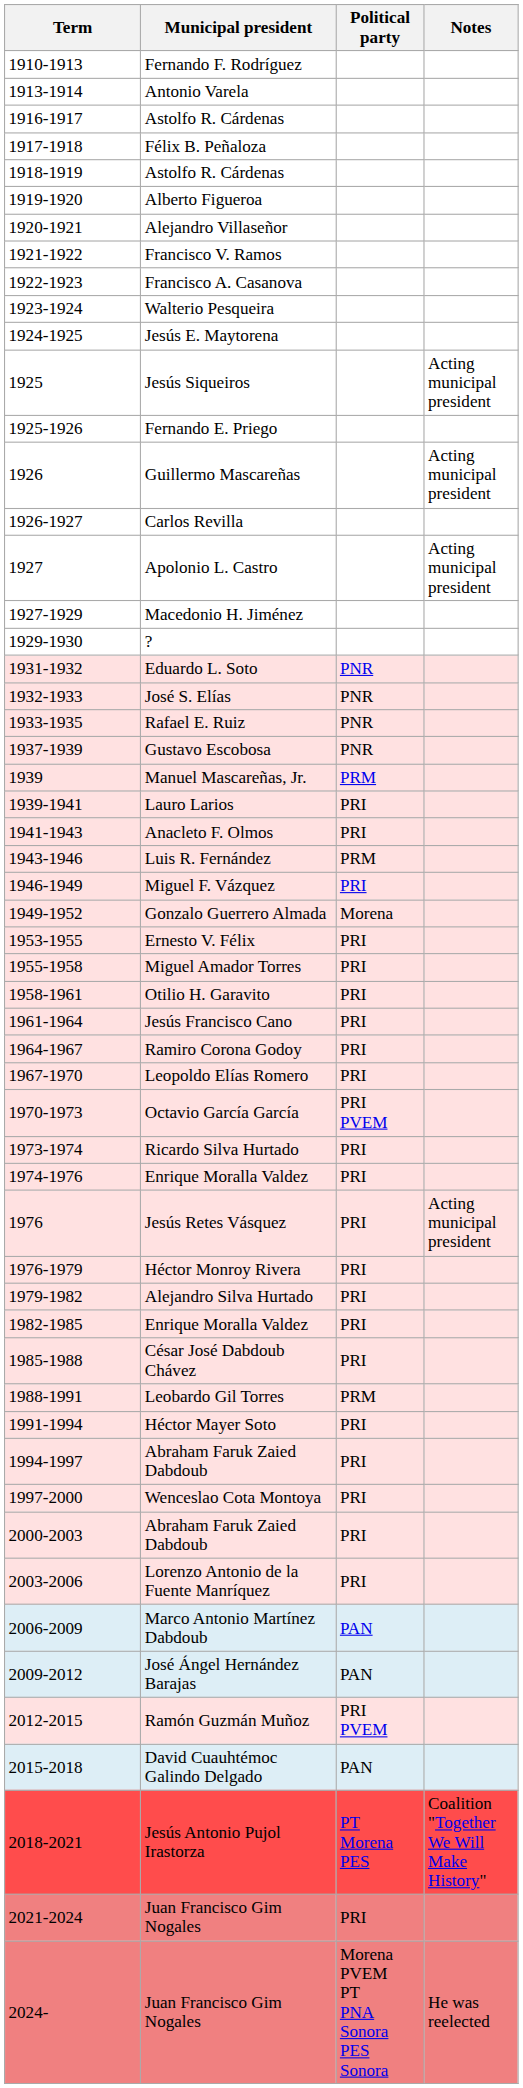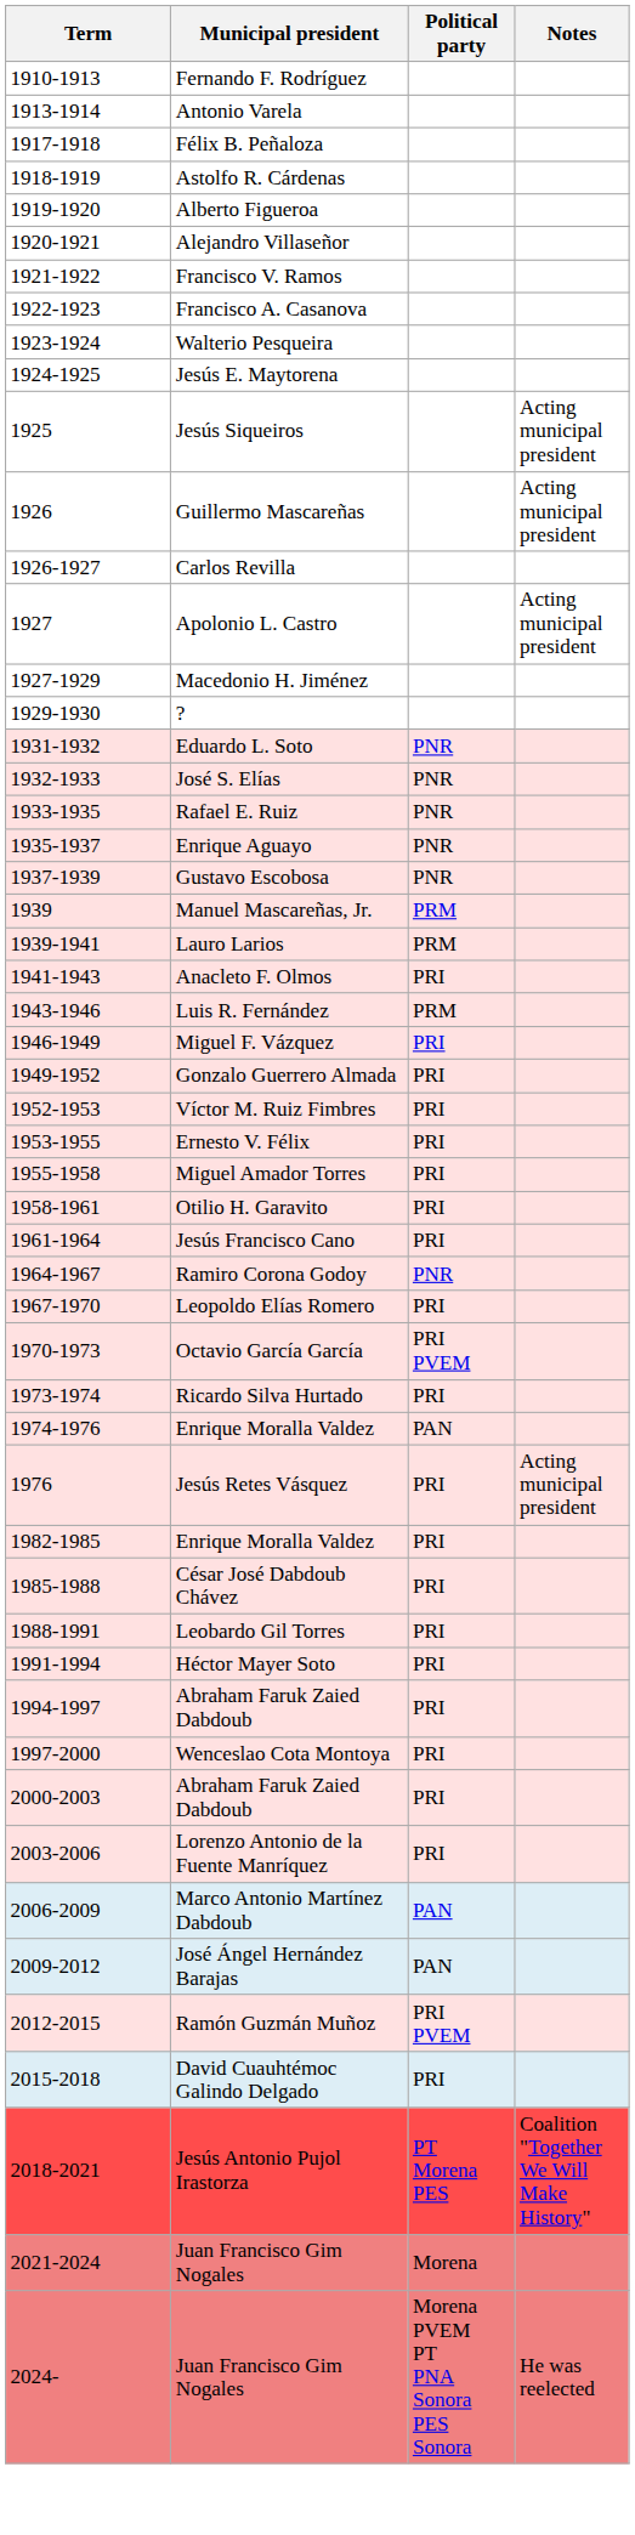 <table class=wikitable>
 <tr>
 <th width=120px>Term</th>
 <th width=175px>Municipal president</th>
 <th width=75px>Political party</th>
 <th width=80px>Notes</th>
 </tr>
 <tr style="background:#ffffff">
 <td>1910-1913</td>
 <td>Fernando F. Rodríguez</td>
 <td></td>
 <td></td>
 </tr>
 <tr style="background:#ffffff">
 <td>1913-1914</td>
 <td>Antonio Varela</td>
-<td></td>
-<td></td>
-</tr>
-<tr style="background:#ffffff">
-<td>1916-1917</td>
-<td>Astolfo R. Cárdenas</td>
 <td></td>
 <td></td>
 </tr>
 <tr style="background:#ffffff">
 <td>1917-1918</td>
 <td>Félix B. Peñaloza</td>
 <td></td>
 <td></td>
 </tr>
 <tr style="background:#ffffff">
 <td>1918-1919</td>
 <td>Astolfo R. Cárdenas</td>
 <td></td>
 <td></td>
 </tr>
 <tr style="background:#ffffff">
 <td>1919-1920</td>
 <td>Alberto Figueroa</td>
 <td></td>
 <td></td>
 </tr>
 <tr style="background:#ffffff">
 <td>1920-1921</td>
 <td>Alejandro Villaseñor</td>
 <td></td>
 <td></td>
 </tr>
 <tr style="background:#ffffff">
 <td>1921-1922</td>
 <td>Francisco V. Ramos</td>
 <td></td>
 <td></td>
 </tr>
 <tr style="background:#ffffff">
 <td>1922-1923</td>
 <td>Francisco A. Casanova</td>
 <td></td>
 <td></td>
 </tr>
 <tr style="background:#ffffff">
 <td>1923-1924</td>
 <td>Walterio Pesqueira</td>
 <td></td>
 <td></td>
 </tr>
 <tr style="background:#ffffff">
 <td>1924-1925</td>
 <td>Jesús E. Maytorena</td>
 <td></td>
 <td></td>
 </tr>
 <tr style="background:#ffffff">
 <td>1925</td>
 <td>Jesús Siqueiros</td>
 <td></td>
 <td>Acting municipal president</td>
 </tr>
 <tr style="background:#ffffff">
-<td>1925-1926</td>
-<td>Fernando E. Priego</td>
-<td></td>
-<td></td>
-</tr>
-<tr style="background:#ffffff">
 <td>1926</td>
 <td>Guillermo Mascareñas</td>
 <td></td>
 <td>Acting municipal president</td>
 </tr>
 <tr style="background:#ffffff">
 <td>1926-1927</td>
 <td>Carlos Revilla</td>
 <td></td>
 <td></td>
 </tr>
 <tr style="background:#ffffff">
 <td>1927</td>
 <td>Apolonio L. Castro</td>
 <td></td>
 <td>Acting municipal president</td>
 </tr>
 <tr style="background:#ffffff">
 <td>1927-1929</td>
 <td>Macedonio H. Jiménez</td>
 <td></td>
 <td></td>
 </tr>
 <tr style="background:#ffffff">
 <td>1929-1930</td>
 <td>?</td>
 <td></td>
 <td></td>
 </tr>
 <tr style="background:#ffe1e1">
 <td>1931-1932</td>
 <td>Eduardo L. Soto</td>
 <td><a href='#'>PNR</a> </td>
 <td></td>
 </tr>
 <tr style="background:#ffe1e1">
 <td>1932-1933</td>
 <td>José S. Elías</td>
 <td Partido Nacional Revolucionario>PNR </td>
 <td></td>
 </tr>
 <tr style="background:#ffe1e1">
 <td>1933-1935</td>
 <td>Rafael E. Ruiz</td>
 <td Partido Nacional Revolucionario>PNR </td>
 <td></td>
 </tr>
 <tr style="background:#ffe1e1">
+<td>1935-1937</td>
+<td>Enrique Aguayo</td>
+<td Partido Nacional Revolucionario>PNR </td>
+<td></td>
+</tr>
+<tr style="background:#ffe1e1">
 <td>1937-1939</td>
 <td>Gustavo Escobosa</td>
 <td Partido Nacional Revolucionario>PNR </td>
 <td></td>
 </tr>
 <tr style="background:#ffe1e1">
 <td>1939</td>
 <td>Manuel Mascareñas, Jr.</td>
 <td><a href='#'>PRM</a> </td>
 <td></td>
 </tr>
 <tr style="background:#ffe1e1">
 <td>1939-1941</td>
 <td>Lauro Larios</td>
-<td Institutional Revolutionary Party>PRI </td>
+<td Partido de la Revolución Mexicana>PRM </td>
 <td></td>
 </tr>
 <tr style="background:#ffe1e1">
 <td>1941-1943</td>
 <td>Anacleto F. Olmos</td>
 <td Institutional Revolutionary Party>PRI </td>
 <td></td>
 </tr>
 <tr style="background:#ffe1e1">
 <td>1943-1946</td>
 <td>Luis R. Fernández</td>
 <td Partido de la Revolución Mexicana>PRM </td>
 <td></td>
 </tr>
 <tr style="background:#ffe1e1">
 <td>1946-1949</td>
 <td>Miguel F. Vázquez</td>
 <td><a href='#'>PRI</a> </td>
 <td></td>
 </tr>
 <tr style="background:#ffe1e1">
 <td>1949-1952</td>
 <td>Gonzalo Guerrero Almada</td>
-<td National Regeneration Movement>Morena </td>
+<td Institutional Revolutionary Party>PRI </td>
+<td></td>
+</tr>
+<tr style="background:#ffe1e1">
+<td>1952-1953</td>
+<td>Víctor M. Ruiz Fimbres</td>
+<td Institutional Revolutionary Party>PRI </td>
 <td></td>
 </tr>
 <tr style="background:#ffe1e1">
 <td>1953-1955</td>
 <td>Ernesto V. Félix</td>
 <td Institutional Revolutionary Party>PRI </td>
 <td></td>
 </tr>
 <tr style="background:#ffe1e1">
 <td>1955-1958</td>
 <td>Miguel Amador Torres</td>
 <td Institutional Revolutionary Party>PRI </td>
 <td></td>
 </tr>
 <tr style="background:#ffe1e1">
 <td>1958-1961</td>
 <td>Otilio H. Garavito</td>
 <td Institutional Revolutionary Party>PRI </td>
 <td></td>
 </tr>
 <tr style="background:#ffe1e1">
 <td>1961-1964</td>
 <td>Jesús Francisco Cano</td>
 <td Institutional Revolutionary Party>PRI </td>
 <td></td>
 </tr>
 <tr style="background:#ffe1e1">
 <td>1964-1967</td>
 <td>Ramiro Corona Godoy</td>
-<td Institutional Revolutionary Party>PRI </td>
+<td><a href='#'>PNR</a> </td>
 <td></td>
 </tr>
 <tr style="background:#ffe1e1">
 <td>1967-1970</td>
 <td>Leopoldo Elías Romero</td>
 <td Institutional Revolutionary Party>PRI </td>
 <td></td>
 </tr>
 <tr style="background:#ffe1e1">
 <td>1970-1973</td>
 <td>Octavio García García</td>
 <td Institutional Revolutionary Party>PRI <br><a href='#'>PVEM</a> </td>
 <td></td>
 </tr>
 <tr style="background:#ffe1e1">
 <td>1973-1974</td>
 <td>Ricardo  Silva Hurtado</td>
 <td Institutional Revolutionary Party>PRI </td>
 <td></td>
 </tr>
 <tr style="background:#ffe1e1">
 <td>1974-1976</td>
 <td>Enrique Moralla Valdez</td>
-<td Institutional Revolutionary Party>PRI </td>
+<td National Action Party (Mexico)>PAN </td>
 <td></td>
 </tr>
 <tr style="background:#ffe1e1">
 <td>1976</td>
 <td>Jesús Retes Vásquez</td>
 <td Institutional Revolutionary Party>PRI </td>
 <td>Acting municipal president</td>
-</tr>
-<tr style="background:#ffe1e1">
-<td>1976-1979</td>
-<td>Héctor Monroy Rivera</td>
-<td Institutional Revolutionary Party>PRI </td>
-<td></td>
-</tr>
-<tr style="background:#ffe1e1">
-<td>1979-1982</td>
-<td>Alejandro Silva Hurtado</td>
-<td Institutional Revolutionary Party>PRI </td>
-<td></td>
 </tr>
 <tr style="background:#ffe1e1">
 <td>1982-1985</td>
 <td>Enrique Moralla Valdez</td>
 <td Institutional Revolutionary Party>PRI </td>
 <td></td>
 </tr>
 <tr style="background:#ffe1e1">
 <td>1985-1988</td>
 <td>César José Dabdoub Chávez</td>
 <td Institutional Revolutionary Party>PRI </td>
 <td></td>
 </tr>
 <tr style="background:#ffe1e1">
 <td>1988-1991</td>
 <td>Leobardo Gil Torres</td>
-<td Partido de la Revolución Mexicana>PRM </td>
+<td Institutional Revolutionary Party>PRI </td>
 <td></td>
 </tr>
 <tr style="background:#ffe1e1">
 <td>1991-1994</td>
 <td>Héctor Mayer Soto</td>
 <td Institutional Revolutionary Party>PRI </td>
 <td></td>
 </tr>
 <tr style="background:#ffe1e1">
 <td>1994-1997</td>
 <td>Abraham Faruk Zaied Dabdoub</td>
 <td Institutional Revolutionary Party>PRI </td>
 <td></td>
 </tr>
 <tr style="background:#ffe1e1">
 <td>1997-2000</td>
 <td>Wenceslao Cota Montoya</td>
 <td Institutional Revolutionary Party>PRI </td>
 <td></td>
 </tr>
 <tr style="background:#ffe1e1">
 <td>2000-2003</td>
 <td>Abraham Faruk Zaied Dabdoub</td>
 <td Institutional Revolutionary Party>PRI </td>
 <td></td>
 </tr>
 <tr style="background:#ffe1e1">
 <td>2003-2006</td>
 <td>Lorenzo Antonio de la Fuente Manríquez</td>
 <td Institutional Revolutionary Party>PRI </td>
 <td></td>
 </tr>
 <tr style="background:#DDEEF6;">
 <td>2006-2009</td>
 <td>Marco Antonio Martínez Dabdoub</td>
 <td><a href='#'>PAN</a> </td>
 <td></td>
 </tr>
 <tr style="background:#DDEEF6;">
 <td>2009-2012</td>
 <td>José Ángel Hernández Barajas</td>
 <td National Action Party (Mexico)>PAN </td>
 <td></td>
 </tr>
 <tr style="background:#ffe1e1">
 <td>2012-2015</td>
 <td>Ramón Guzmán Muñoz</td>
 <td Institutional Revolutionary Party>PRI <br><a href='#'>PVEM</a> </td>
 <td></td>
 </tr>
 <tr style="background:#DDEEF6;">
 <td>2015-2018</td>
 <td>David Cuauhtémoc Galindo Delgado</td>
-<td National Action Party (Mexico)>PAN </td>
+<td Institutional Revolutionary Party>PRI </td>
 <td></td>
 </tr>
 <tr style="background:#ff4c4c">
 <td>2018-2021</td>
 <td>Jesús Antonio Pujol Irastorza</td>
 <td><a href='#'>PT</a> <br><a href='#'>Morena</a> <br><a href='#'>PES</a> </td>
 <td>Coalition "<a href='#'>Together We Will Make History</a>"</td>
 </tr>
 <tr style="background:#F08080;">
 <td>2021-2024</td>
 <td>Juan Francisco Gim Nogales</td>
-<td Institutional Revolutionary Party>PRI </td>
+<td National Regeneration Movement>Morena </td>
 <td></td>
 </tr>
 <tr style="background:#F08080;">
 <td>2024-</td>
 <td>Juan Francisco Gim Nogales</td>
 <td>Morena <br> PVEM <br> PT <br> <a href='#'>PNA Sonora</a> <br> <a href='#'>PES Sonora</a> </td>
 <td>He was reelected</td>
 </tr>
 </table>
